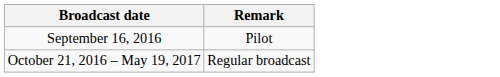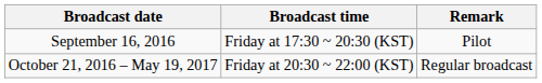 <table class="wikitable" style="text-align:center;">
 <tr>
 <th>Broadcast date</th>
+<th>Broadcast time</th>
 <th>Remark</th>
 </tr>
 <tr>
 <td>September 16, 2016</td>
+<td>Friday at 17:30 ~ 20:30 (KST)</td>
 <td>Pilot</td>
 </tr>
 <tr>
 <td>October 21, 2016 – May 19, 2017</td>
+<td>Friday at 20:30 ~ 22:00 (KST)</td>
 <td>Regular broadcast</td>
 </tr>
 </table>
